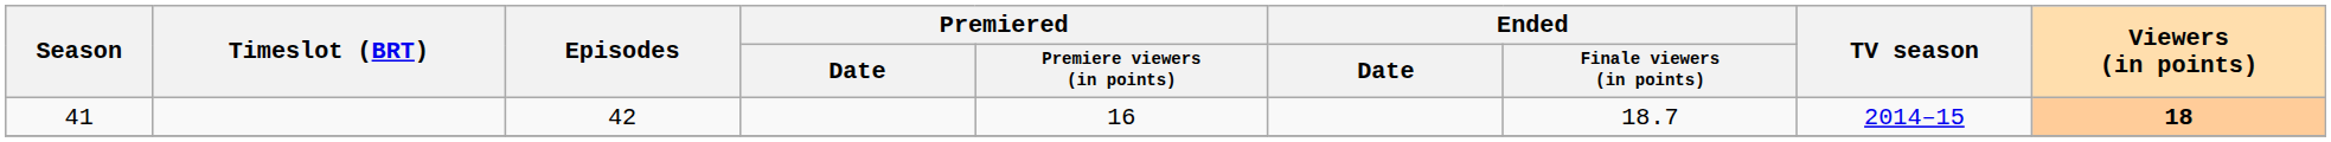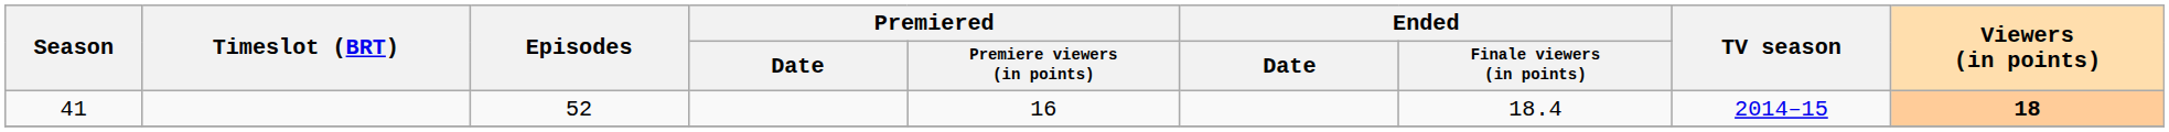 <table class="wikitable" style="text-align:center; width:100%;">
 <tr>
 <th style="width:05%;" rowspan=2>Season</th>
 <th style="width:12%;" rowspan=2>Timeslot (<a href='#'>BRT</a>)</th>
 <th style="width:08%;" rowspan=2>Episodes</th>
 <th colspan=2>Premiered</th>
 <th colspan=2>Ended</th>
 <th style="width:08%;" rowspan=2>TV season</th>
 <th style="width:10%; background:#ffdead;" rowspan="2">Viewers<br>(in points)</th>
 </tr>
 <tr>
 <th style="width:8%;">Date</th>
 <th span style="width:10%; font-size:smaller; line-height:100%;"><small>Premiere viewers<br>(in points)</small></th>
 <th style="width:8%;">Date</th>
 <th span style="width:10%; font-size:smaller; line-height:100%;"><small>Finale viewers<br>(in points)</small></th>
 </tr>
 <tr>
 <td>41</td>
 <td></td>
-<td>42</td>
+<td>52</td>
 <td></td>
 <td>16</td>
 <td></td>
-<td>18.7</td>
+<td>18.4</td>
 <td><a href='#'>2014–15</a></td>
 <td style="background:#fc9;"><strong>18</strong></td>
 </tr>
 <tr>
 </tr>
 </table>
